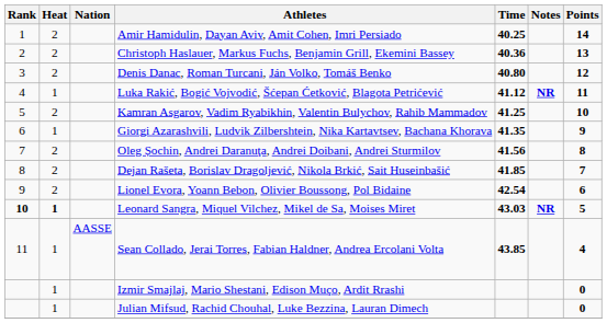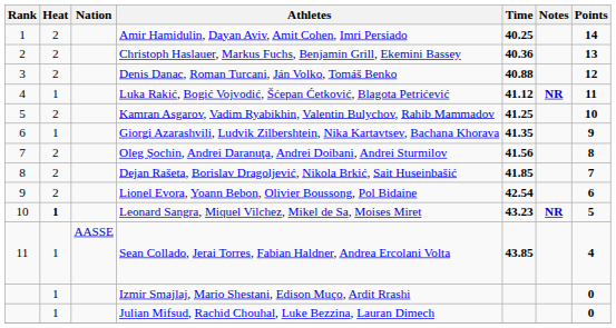 <table class="wikitable sortable" style="text-align:center">
 <tr>
 <th>Rank</th>
 <th>Heat</th>
 <th>Nation</th>
 <th>Athletes</th>
 <th>Time</th>
 <th>Notes</th>
 <th>Points</th>
 </tr>
 <tr>
 <td>1</td>
 <td>2</td>
 <td align=left></td>
 <td align=left><a href='#'>Amir Hamidulin</a>, <a href='#'>Dayan Aviv</a>, <a href='#'>Amit Cohen</a>, <a href='#'>Imri Persiado</a></td>
 <td><strong>40.25</strong></td>
 <td></td>
 <td><strong>14</strong></td>
 </tr>
 <tr>
 <td>2</td>
 <td>2</td>
 <td align=left></td>
 <td align=left><a href='#'>Christoph Haslauer</a>, <a href='#'>Markus Fuchs</a>, <a href='#'>Benjamin Grill</a>, <a href='#'>Ekemini Bassey</a></td>
 <td><strong>40.36</strong></td>
 <td></td>
 <td><strong>13</strong></td>
 </tr>
 <tr>
 <td>3</td>
 <td>2</td>
 <td align=left></td>
 <td align=left><a href='#'>Denis Danac</a>, <a href='#'>Roman Turcani</a>, <a href='#'>Ján Volko</a>, <a href='#'>Tomáš Benko</a></td>
-<td><strong>40.80</strong></td>
+<td><strong>40.88</strong></td>
 <td></td>
 <td><strong>12</strong></td>
 </tr>
 <tr>
 <td>4</td>
 <td>1</td>
 <td align=left></td>
 <td align=left><a href='#'>Luka Rakić</a>, <a href='#'>Bogić Vojvodić</a>, <a href='#'>Šćepan Ćetković</a>, <a href='#'>Blagota Petrićević</a></td>
 <td><strong>41.12</strong></td>
 <td><strong><a href='#'>NR</a></strong></td>
 <td><strong>11</strong></td>
 </tr>
 <tr>
 <td>5</td>
 <td>2</td>
 <td align=left></td>
 <td align=left><a href='#'>Kamran Asgarov</a>, <a href='#'>Vadim Ryabikhin</a>, <a href='#'>Valentin Bulychov</a>, <a href='#'>Rahib Mammadov</a></td>
 <td><strong>41.25</strong></td>
 <td></td>
 <td><strong>10</strong></td>
 </tr>
 <tr>
 <td>6</td>
 <td>1</td>
 <td align=left></td>
 <td align=left><a href='#'>Giorgi Azarashvili</a>, <a href='#'>Ludvik Zilbershtein</a>, <a href='#'>Nika Kartavtsev</a>, <a href='#'>Bachana Khorava</a></td>
 <td><strong>41.35</strong></td>
 <td></td>
 <td><strong>9</strong></td>
 </tr>
 <tr>
 <td>7</td>
 <td>2</td>
 <td align=left></td>
 <td align=left><a href='#'>Oleg Șochin</a>, <a href='#'>Andrei Daranuţa</a>, <a href='#'>Andrei Doibani</a>, <a href='#'>Andrei Sturmilov</a></td>
 <td><strong>41.56</strong></td>
 <td></td>
 <td><strong>8</strong></td>
 </tr>
 <tr>
 <td>8</td>
 <td>2</td>
 <td align=left></td>
 <td align=left><a href='#'>Dejan Rašeta</a>, <a href='#'>Borislav Dragoljević</a>, <a href='#'>Nikola Brkić</a>, <a href='#'>Sait Huseinbašić</a></td>
 <td><strong>41.85 </strong></td>
 <td></td>
 <td><strong>7</strong></td>
 </tr>
 <tr>
 <td>9</td>
 <td>2</td>
 <td align=left></td>
 <td align=left><a href='#'>Lionel Evora</a>, <a href='#'>Yoann Bebon</a>, <a href='#'>Olivier Boussong</a>, <a href='#'>Pol Bidaine</a></td>
 <td><strong>42.54</strong></td>
 <td></td>
 <td><strong>6</strong></td>
 </tr>
 <tr>
-<td><strong>10</strong></td>
+<td>10</td>
 <td><strong>1</strong></td>
 <td align=left></td>
 <td align=left><a href='#'>Leonard Sangra</a>, <a href='#'>Miquel Vilchez</a>, <a href='#'>Mikel de Sa</a>, <a href='#'>Moises Miret</a></td>
-<td><strong>43.03</strong></td>
+<td><strong>43.23</strong></td>
 <td><strong><a href='#'>NR</a></strong></td>
 <td><strong>5</strong></td>
 </tr>
 <tr>
 <td>11</td>
 <td>1</td>
 <td align=left> <a href='#'>AASSE</a> <br><br> <br><br></td>
 <td align=left><a href='#'>Sean Collado</a>, <a href='#'>Jerai Torres</a>, <a href='#'>Fabian Haldner</a>, <a href='#'>Andrea Ercolani Volta</a></td>
 <td><strong>43.85</strong></td>
 <td></td>
 <td><strong>4</strong></td>
 </tr>
 <tr>
 <td></td>
 <td>1</td>
 <td align=left></td>
 <td align=left><a href='#'>Izmir Smajlaj</a>, <a href='#'>Mario Shestani</a>, <a href='#'>Edison Muço</a>, <a href='#'>Ardit Rrashi</a></td>
 <td><strong> </strong></td>
 <td></td>
 <td><strong>0</strong></td>
 </tr>
 <tr>
 <td></td>
 <td>1</td>
 <td align=left></td>
 <td align=left><a href='#'>Julian Mifsud</a>, <a href='#'>Rachid Chouhal</a>, <a href='#'>Luke Bezzina</a>, <a href='#'>Lauran Dimech</a></td>
 <td><strong></strong></td>
 <td></td>
 <td><strong>0</strong></td>
 </tr>
 <tr>
 </tr>
 </table>
